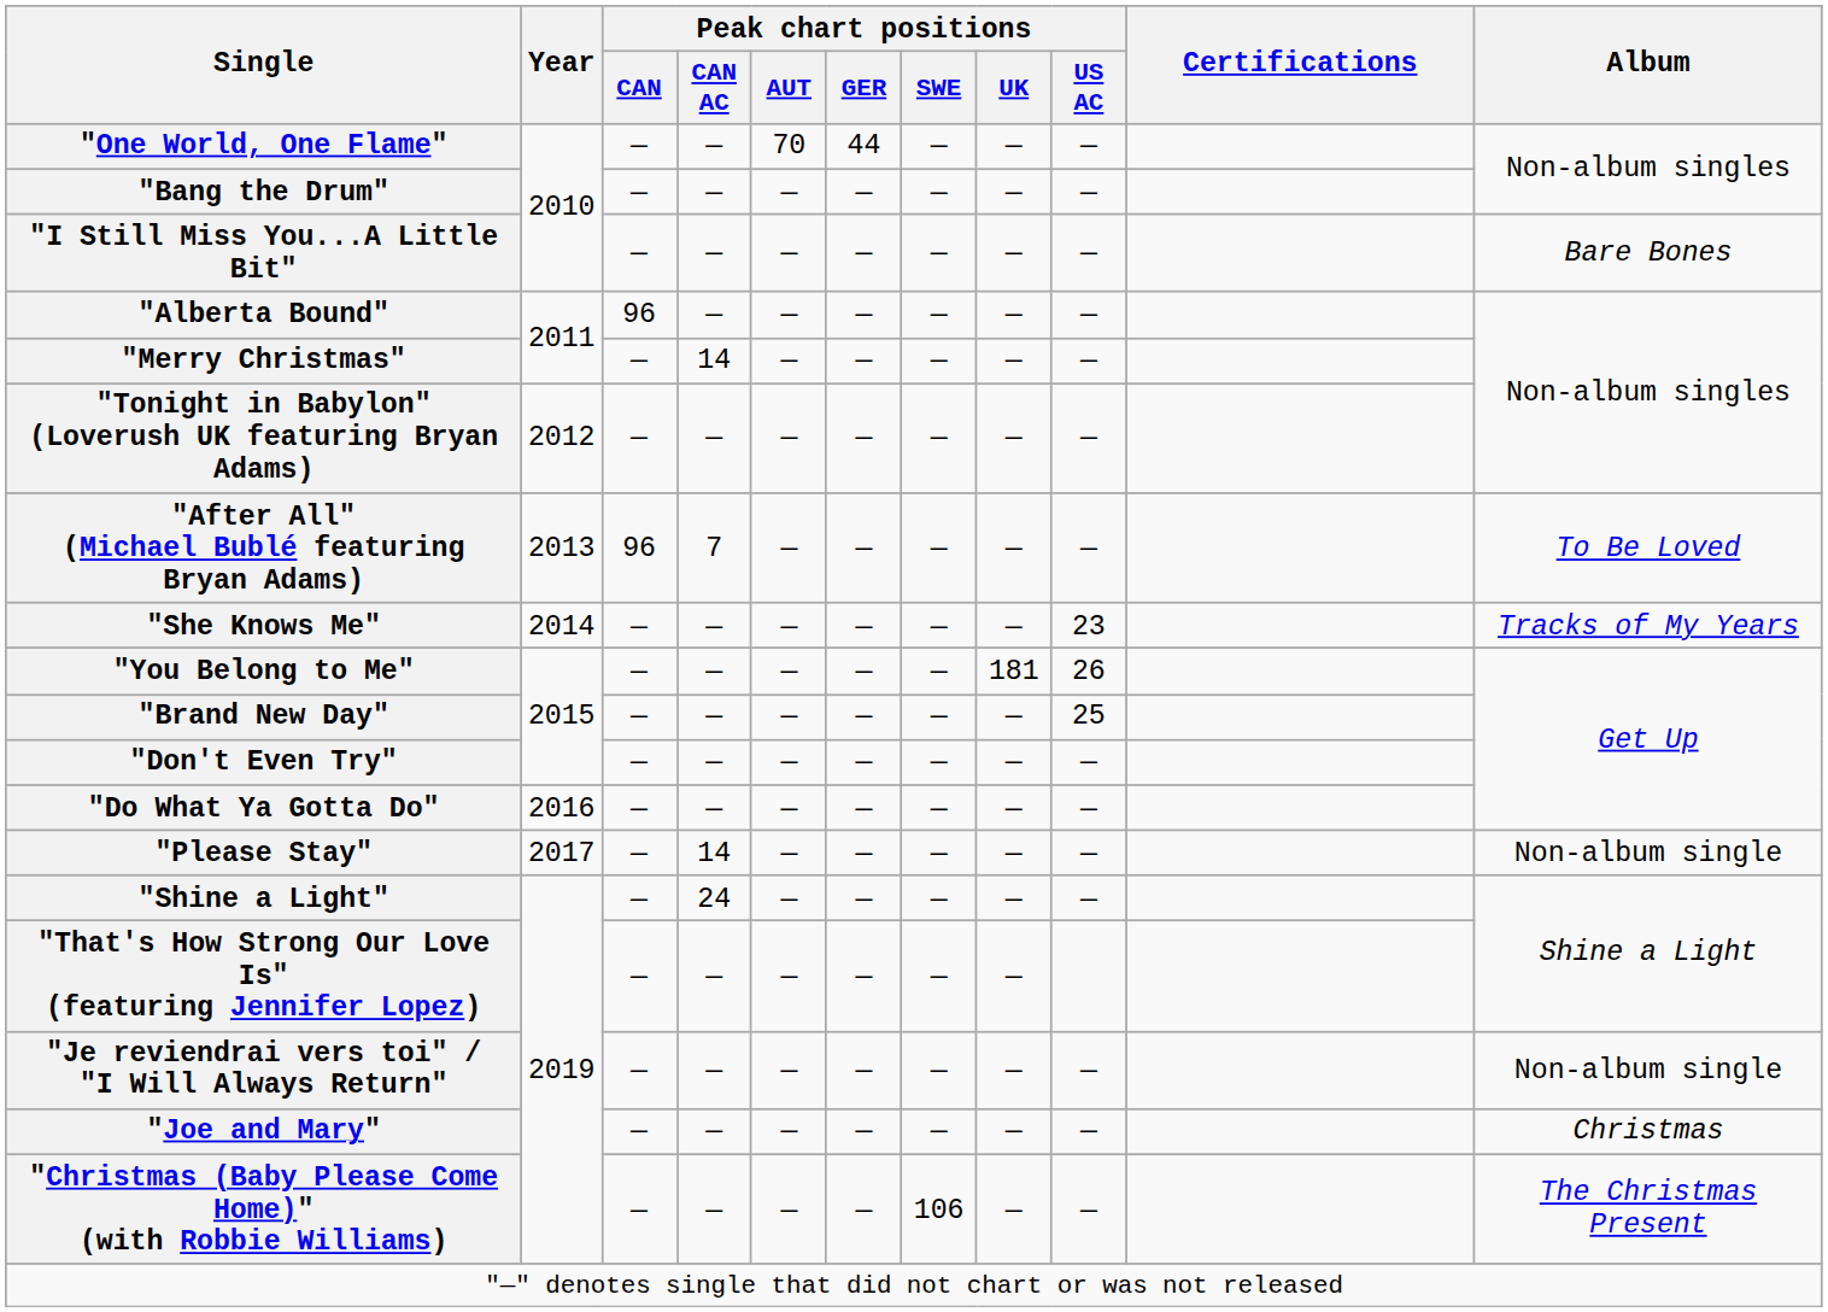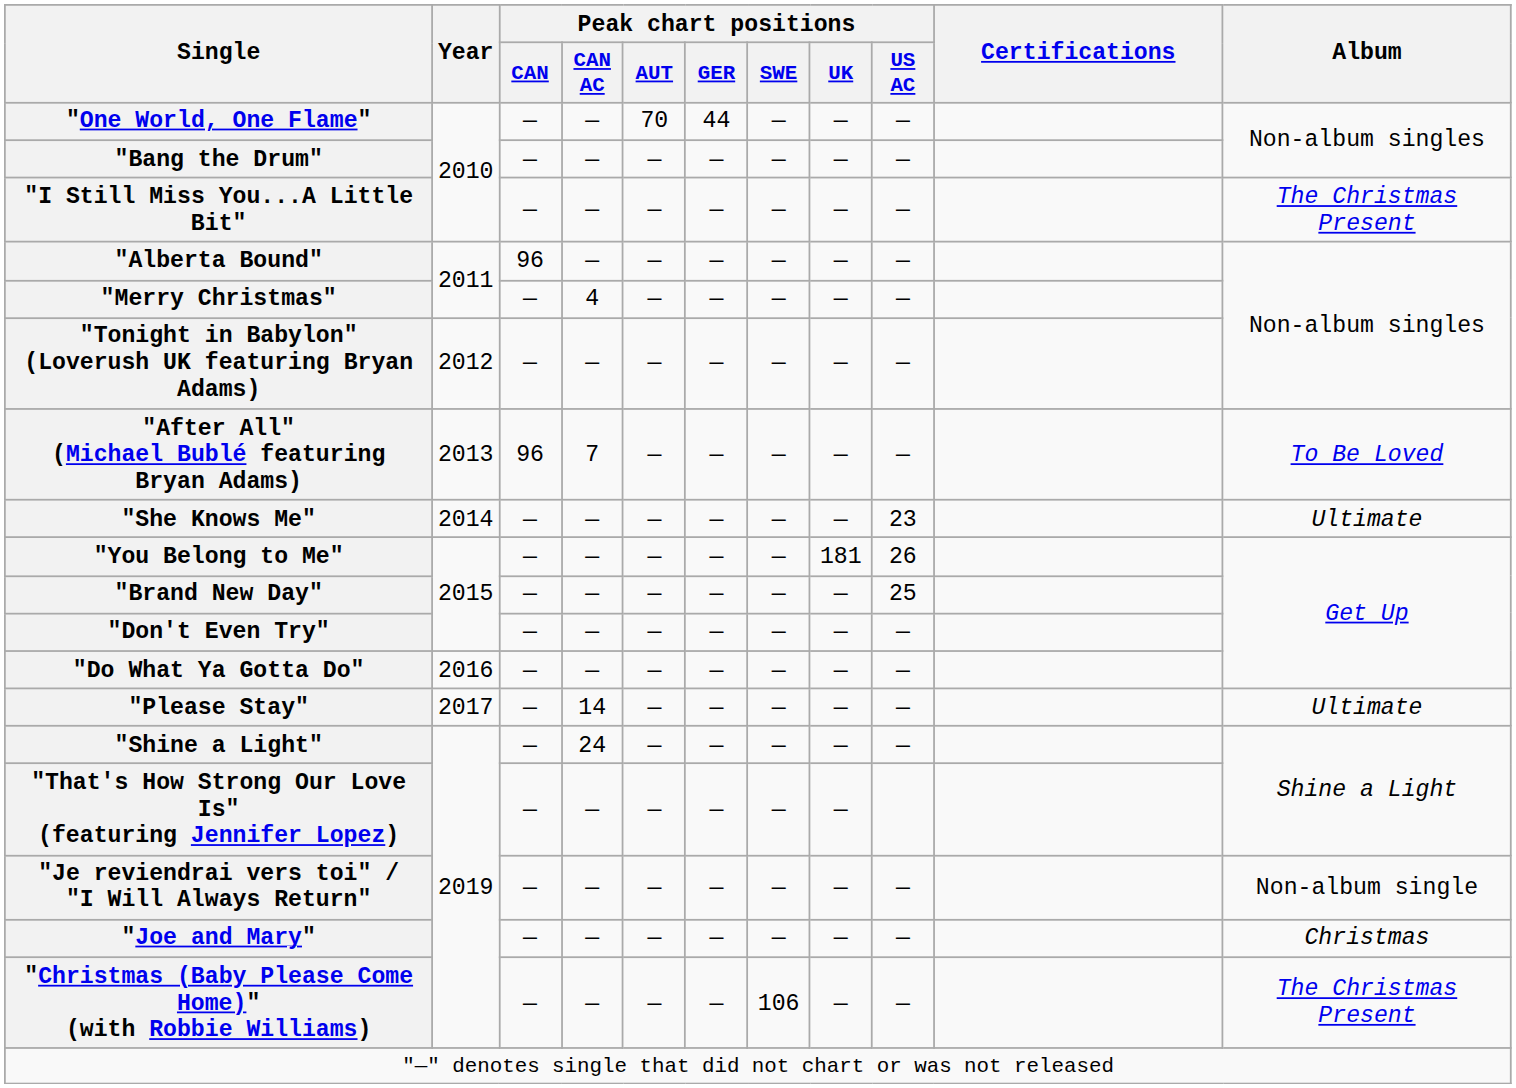 <table class="wikitable plainrowheaders" style="text-align:center;" border="1">
 <tr>
 <th scope="col" rowspan="2" style="width:18em;">Single</th>
 <th scope="col" rowspan="2">Year</th>
 <th scope="col" colspan="7">Peak chart positions</th>
 <th scope="col" rowspan="2" style="width:12em;"><a href='#'>Certifications</a></th>
 <th scope="col" rowspan="2" style="width:12em;">Album</th>
 </tr>
 <tr>
 <th scope="col" style="width:2.5em;font-size:90%;"><a href='#'>CAN</a><br></th>
 <th scope="col" style="width:2.5em;font-size:90%;"><a href='#'>CAN AC</a><br></th>
 <th scope="col" style="width:2.5em;font-size:90%;"><a href='#'>AUT</a><br></th>
 <th scope="col" style="width:2.5em;font-size:90%;"><a href='#'>GER</a><br></th>
 <th scope="col" style="width:2.5em;font-size:90%;"><a href='#'>SWE</a><br></th>
 <th scope="col" style="width:2.5em;font-size:90%;"><a href='#'>UK</a><br></th>
 <th scope="col" style="width:2.5em;font-size:90%;"><a href='#'>US AC</a><br></th>
 </tr>
 <tr>
 <th scope="row">"<a href='#'>One World, One Flame</a>"</th>
 <td rowspan="3">2010</td>
 <td>—</td>
 <td>—</td>
 <td>70</td>
 <td>44</td>
 <td>—</td>
 <td>—</td>
 <td>—</td>
 <td></td>
 <td rowspan="2">Non-album singles</td>
 </tr>
 <tr>
 <th scope="row">"Bang the Drum"</th>
 <td>—</td>
 <td>—</td>
 <td>—</td>
 <td>—</td>
 <td>—</td>
 <td>—</td>
 <td>—</td>
 <td></td>
 </tr>
 <tr>
 <th scope="row">"I Still Miss You...A Little Bit"</th>
 <td>—</td>
 <td>—</td>
 <td>—</td>
 <td>—</td>
 <td>—</td>
 <td>—</td>
 <td>—</td>
 <td></td>
-<td><em>Bare Bones</em></td>
+<td><em><a href='#'>The Christmas Present</a></em></td>
 </tr>
 <tr>
 <th scope="row">"Alberta Bound"</th>
 <td rowspan="2">2011</td>
 <td>96</td>
 <td>—</td>
 <td>—</td>
 <td>—</td>
 <td>—</td>
 <td>—</td>
 <td>—</td>
 <td></td>
 <td rowspan="3">Non-album singles</td>
 </tr>
 <tr>
 <th scope="row">"Merry Christmas"</th>
 <td>—</td>
-<td>14</td>
+<td>4</td>
 <td>—</td>
 <td>—</td>
 <td>—</td>
 <td>—</td>
 <td>—</td>
 <td></td>
 </tr>
 <tr>
 <th scope="row">"Tonight in Babylon" <br><span>(Loverush UK featuring Bryan Adams)</span></th>
 <td>2012</td>
 <td>—</td>
 <td>—</td>
 <td>—</td>
 <td>—</td>
 <td>—</td>
 <td>—</td>
 <td>—</td>
 <td></td>
 </tr>
 <tr>
 <th scope="row">"After All" <br><span>(<a href='#'>Michael Bublé</a> featuring Bryan Adams)</span></th>
 <td>2013</td>
 <td>96</td>
 <td>7</td>
 <td>—</td>
 <td>—</td>
 <td>—</td>
 <td>—</td>
 <td>—</td>
 <td></td>
 <td><em><a href='#'>To Be Loved</a></em></td>
 </tr>
 <tr>
 <th scope="row">"She Knows Me"</th>
 <td>2014</td>
 <td>—</td>
 <td>—</td>
 <td>—</td>
 <td>—</td>
 <td>—</td>
 <td>—</td>
 <td>23</td>
 <td></td>
-<td><em><a href='#'>Tracks of My Years</a></em></td>
+<td><em>Ultimate</em></td>
 </tr>
 <tr>
 <th scope="row">"You Belong to Me"</th>
 <td rowspan="3">2015</td>
 <td>—</td>
 <td>—</td>
 <td>—</td>
 <td>—</td>
 <td>—</td>
 <td>181</td>
 <td>26</td>
 <td></td>
 <td rowspan="4"><em><a href='#'>Get Up</a></em></td>
 </tr>
 <tr>
 <th scope="row">"Brand New Day"</th>
 <td>—</td>
 <td>—</td>
 <td>—</td>
 <td>—</td>
 <td>—</td>
 <td>—</td>
 <td>25</td>
 </tr>
 <tr>
 <th scope="row">"Don't Even Try"</th>
 <td>—</td>
 <td>—</td>
 <td>—</td>
 <td>—</td>
 <td>—</td>
 <td>—</td>
 <td>—</td>
 <td></td>
 </tr>
 <tr>
 <th scope="row">"Do What Ya Gotta Do"</th>
 <td>2016</td>
 <td>—</td>
 <td>—</td>
 <td>—</td>
 <td>—</td>
 <td>—</td>
 <td>—</td>
 <td>—</td>
 <td></td>
 </tr>
 <tr>
 <th scope="row">"Please Stay"</th>
 <td>2017</td>
 <td>—</td>
 <td>14</td>
 <td>—</td>
 <td>—</td>
 <td>—</td>
 <td>—</td>
 <td>—</td>
 <td></td>
-<td>Non-album single</td>
+<td><em>Ultimate</em></td>
 </tr>
 <tr>
 <th scope="row">"Shine a Light"</th>
 <td rowspan="5">2019</td>
 <td>—</td>
 <td>24</td>
 <td>—</td>
 <td>—</td>
 <td>—</td>
 <td>—</td>
 <td>—</td>
 <td></td>
 <td rowspan="2"><em>Shine a Light</em></td>
 </tr>
 <tr>
 <th scope="row">"That's How Strong Our Love Is"<br><span>(featuring <a href='#'>Jennifer Lopez</a>)</span></th>
 <td>—</td>
 <td>—</td>
 <td>—</td>
 <td>—</td>
 <td>—</td>
 <td>—</td>
 <td></td>
 </tr>
 <tr>
 <th scope="row">"Je reviendrai vers toi" /<br> "I Will Always Return"</th>
 <td>—</td>
 <td>—</td>
 <td>—</td>
 <td>—</td>
 <td>—</td>
 <td>—</td>
 <td>—</td>
 <td></td>
 <td>Non-album single</td>
 </tr>
 <tr>
 <th scope="row">"<a href='#'>Joe and Mary</a>"</th>
 <td>—</td>
 <td>—</td>
 <td>—</td>
 <td>—</td>
 <td>—</td>
 <td>—</td>
 <td>—</td>
 <td></td>
 <td><em>Christmas</em></td>
 </tr>
 <tr>
 <th scope="row">"<a href='#'>Christmas (Baby Please Come Home)</a>"<br><span>(with <a href='#'>Robbie Williams</a>)</span></th>
 <td>—</td>
 <td>—</td>
 <td>—</td>
 <td>—</td>
 <td>106</td>
 <td>—</td>
 <td>—</td>
 <td></td>
 <td><em><a href='#'>The Christmas Present</a></em></td>
 </tr>
 <tr>
 <td colspan="15" style="font-size:90%">"—" denotes single that did not chart or was not released</td>
 </tr>
 </table>
